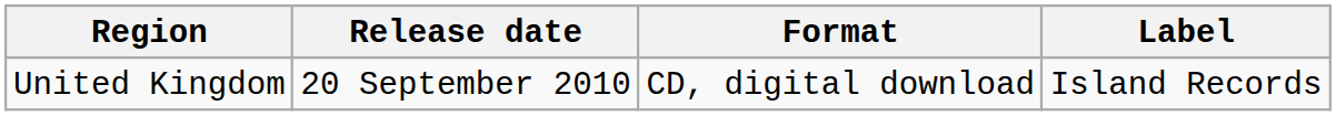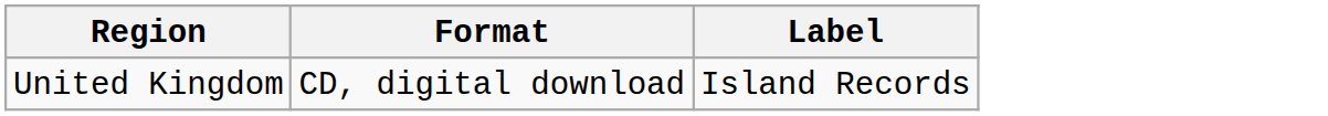 <table class="wikitable">
 <tr>
 <th>Region</th>
-<th>Release date</th>
 <th>Format</th>
 <th>Label</th>
 </tr>
 <tr>
 <td>United Kingdom</td>
-<td>20 September 2010</td>
 <td>CD, digital download</td>
 <td>Island Records</td>
 </tr>
 </table>
